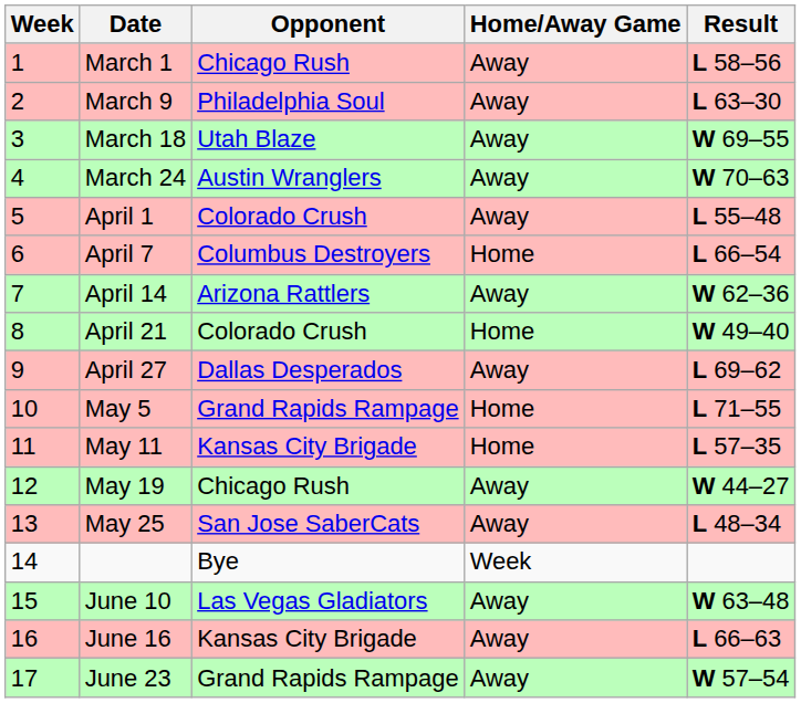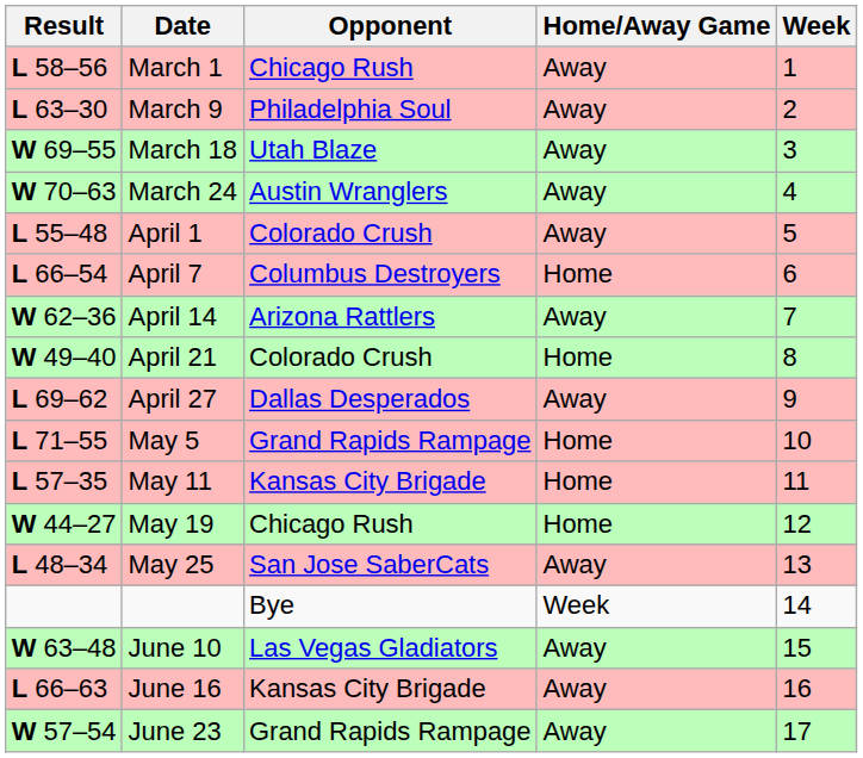 <table class="wikitable">
 <tr>
-<th>Week</th>
+<th>Result</th>
 <th>Date</th>
 <th>Opponent</th>
 <th>Home/Away Game</th>
-<th>Result</th>
+<th>Week</th>
 </tr>
 <tr bgcolor="ffbbbb">
-<td>1</td>
+<td><strong>L</strong> 58–56</td>
 <td>March 1</td>
 <td><a href='#'>Chicago Rush</a></td>
 <td>Away</td>
-<td><strong>L</strong> 58–56</td>
+<td>1</td>
 </tr>
 <tr bgcolor="ffbbbb">
-<td>2</td>
+<td><strong>L</strong> 63–30</td>
 <td>March 9</td>
 <td><a href='#'>Philadelphia Soul</a></td>
 <td>Away</td>
-<td><strong>L</strong> 63–30</td>
+<td>2</td>
 </tr>
 <tr bgcolor="bbffbb">
-<td>3</td>
+<td><strong>W</strong> 69–55</td>
 <td>March 18</td>
 <td><a href='#'>Utah Blaze</a></td>
 <td>Away</td>
-<td><strong>W</strong> 69–55</td>
+<td>3</td>
 </tr>
 <tr bgcolor="bbffbb">
-<td>4</td>
+<td><strong>W</strong> 70–63</td>
 <td>March 24</td>
 <td><a href='#'>Austin Wranglers</a></td>
 <td>Away</td>
-<td><strong>W</strong> 70–63</td>
+<td>4</td>
 </tr>
 <tr bgcolor="ffbbbb">
-<td>5</td>
+<td><strong>L</strong> 55–48</td>
 <td>April 1</td>
 <td><a href='#'>Colorado Crush</a></td>
 <td>Away</td>
-<td><strong>L</strong> 55–48</td>
+<td>5</td>
 </tr>
 <tr bgcolor="ffbbbb">
-<td>6</td>
+<td><strong>L</strong> 66–54</td>
 <td>April 7</td>
 <td><a href='#'>Columbus Destroyers</a></td>
 <td>Home</td>
-<td><strong>L</strong> 66–54</td>
+<td>6</td>
 </tr>
 <tr bgcolor="bbffbb">
-<td>7</td>
+<td><strong>W</strong> 62–36</td>
 <td>April 14</td>
 <td><a href='#'>Arizona Rattlers</a></td>
 <td>Away</td>
-<td><strong>W</strong> 62–36</td>
+<td>7</td>
 </tr>
 <tr bgcolor="bbffbb">
-<td>8</td>
+<td><strong>W</strong> 49–40</td>
 <td>April 21</td>
 <td>Colorado Crush</td>
 <td>Home</td>
-<td><strong>W</strong> 49–40</td>
+<td>8</td>
 </tr>
 <tr bgcolor="ffbbbb">
-<td>9</td>
+<td><strong>L</strong> 69–62</td>
 <td>April 27</td>
 <td><a href='#'>Dallas Desperados</a></td>
 <td>Away</td>
-<td><strong>L</strong> 69–62</td>
+<td>9</td>
 </tr>
 <tr bgcolor="ffbbbb">
-<td>10</td>
+<td><strong>L</strong> 71–55</td>
 <td>May 5</td>
 <td><a href='#'>Grand Rapids Rampage</a></td>
 <td>Home</td>
-<td><strong>L</strong> 71–55</td>
+<td>10</td>
 </tr>
 <tr bgcolor="ffbbbb">
-<td>11</td>
+<td><strong>L</strong> 57–35</td>
 <td>May 11</td>
 <td><a href='#'>Kansas City Brigade</a></td>
 <td>Home</td>
-<td><strong>L</strong> 57–35</td>
+<td>11</td>
 </tr>
 <tr bgcolor="bbffbb">
-<td>12</td>
+<td><strong>W</strong> 44–27</td>
 <td>May 19</td>
 <td>Chicago Rush</td>
-<td>Away</td>
-<td><strong>W</strong> 44–27</td>
+<td>Home</td>
+<td>12</td>
 </tr>
 <tr bgcolor="ffbbbb">
-<td>13</td>
+<td><strong>L</strong> 48–34</td>
 <td>May 25</td>
 <td><a href='#'>San Jose SaberCats</a></td>
 <td>Away</td>
-<td><strong>L</strong> 48–34</td>
+<td>13</td>
 </tr>
 <tr>
-<td>14</td>
+<td></td>
 <td></td>
 <td>Bye</td>
 <td>Week</td>
-<td></td>
+<td>14</td>
 </tr>
 <tr bgcolor="bbffbb">
-<td>15</td>
+<td><strong>W</strong> 63–48</td>
 <td>June 10</td>
 <td><a href='#'>Las Vegas Gladiators</a></td>
 <td>Away</td>
-<td><strong>W</strong> 63–48</td>
+<td>15</td>
 </tr>
 <tr bgcolor="ffbbbb">
-<td>16</td>
+<td><strong>L</strong> 66–63</td>
 <td>June 16</td>
 <td>Kansas City Brigade</td>
 <td>Away</td>
-<td><strong>L</strong> 66–63</td>
+<td>16</td>
 </tr>
 <tr bgcolor="bbffbb">
-<td>17</td>
+<td><strong>W</strong> 57–54</td>
 <td>June 23</td>
 <td>Grand Rapids Rampage</td>
 <td>Away</td>
-<td><strong>W</strong> 57–54</td>
+<td>17</td>
 </tr>
 </table>
